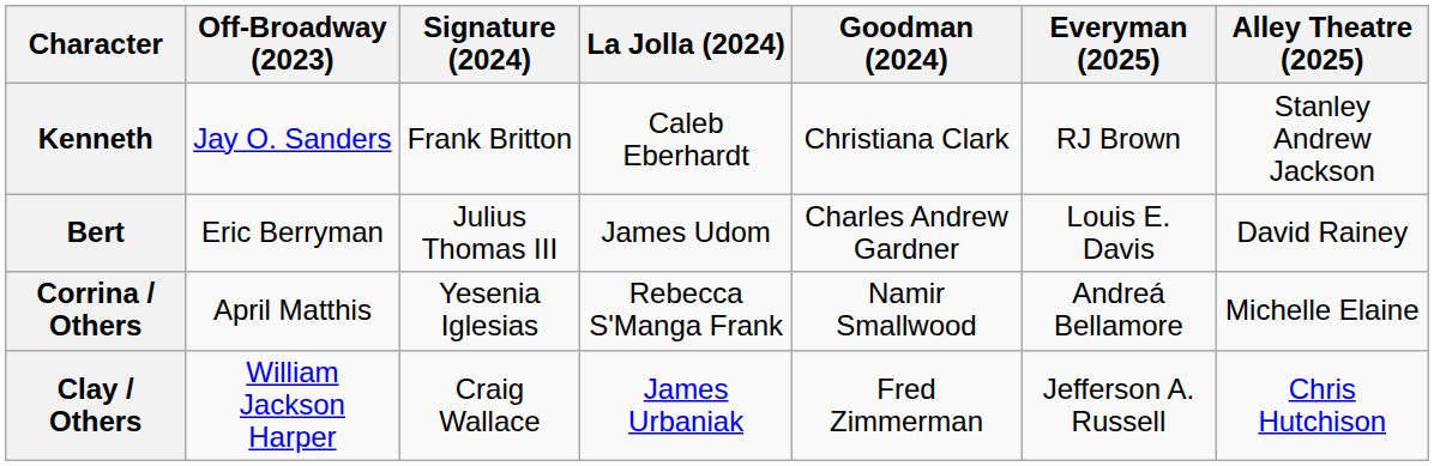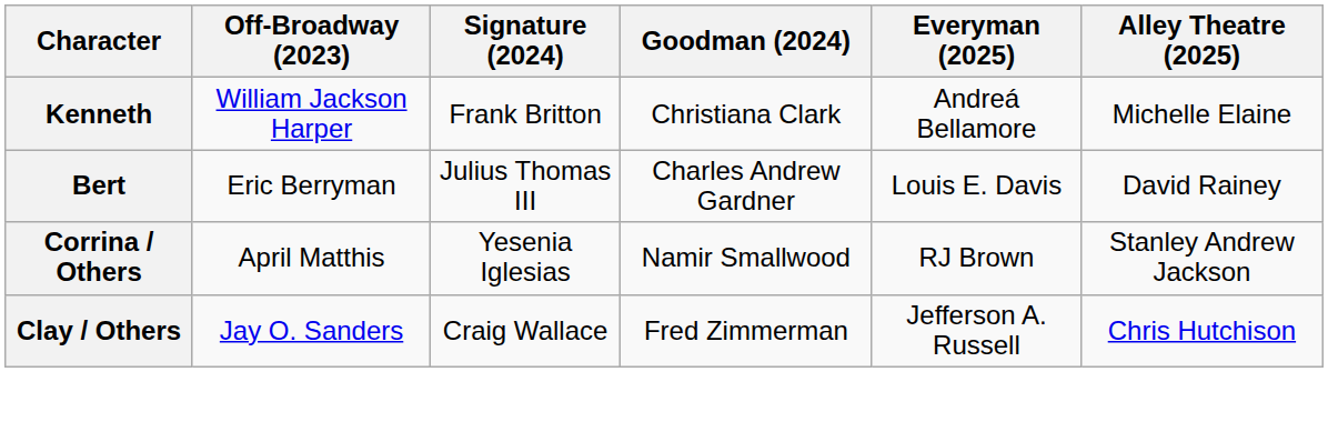 <table class="wikitable" style="width:50%; text-align:center">
 <tr>
 <th scope="col">Character</th>
 <th>Off-Broadway (2023)</th>
 <th>Signature (2024)</th>
-<th>La Jolla (2024)</th>
 <th>Goodman (2024)</th>
 <th>Everyman (2025)</th>
 <th>Alley Theatre (2025)</th>
 </tr>
 <tr>
 <th>Kenneth</th>
-<td colspan="1"><a href='#'>Jay O. Sanders</a></td>
+<td colspan="1"><a href='#'>William Jackson Harper</a></td>
 <td colspan="1">Frank Britton</td>
-<td colspan="1">Caleb Eberhardt</td>
 <td colspan="1">Christiana Clark</td>
-<td colspan="1">RJ Brown</td>
-<td>Stanley Andrew Jackson</td>
+<td colspan="1">Andreá Bellamore</td>
+<td>Michelle Elaine</td>
 </tr>
 <tr>
 <th>Bert</th>
 <td colspan="1">Eric Berryman</td>
 <td colspan="1">Julius Thomas III</td>
-<td colspan="1">James Udom</td>
 <td colspan="1">Charles Andrew Gardner</td>
 <td colspan="1">Louis E. Davis</td>
 <td>David Rainey</td>
 </tr>
 <tr>
 <th>Corrina / Others</th>
 <td colspan="1">April Matthis</td>
 <td colspan="1">Yesenia Iglesias</td>
-<td colspan="1">Rebecca S'Manga Frank</td>
 <td colspan="1">Namir Smallwood</td>
-<td colspan="1">Andreá Bellamore</td>
-<td>Michelle Elaine</td>
+<td colspan="1">RJ Brown</td>
+<td>Stanley Andrew Jackson</td>
 </tr>
 <tr>
 <th>Clay / Others</th>
-<td colspan="1"><a href='#'>William Jackson Harper</a></td>
+<td colspan="1"><a href='#'>Jay O. Sanders</a></td>
 <td colspan="1">Craig Wallace</td>
-<td colspan="1"><a href='#'>James Urbaniak</a></td>
 <td colspan="1">Fred Zimmerman</td>
 <td colspan="1">Jefferson A. Russell</td>
 <td><a href='#'>Chris Hutchison</a></td>
 </tr>
 </table>
